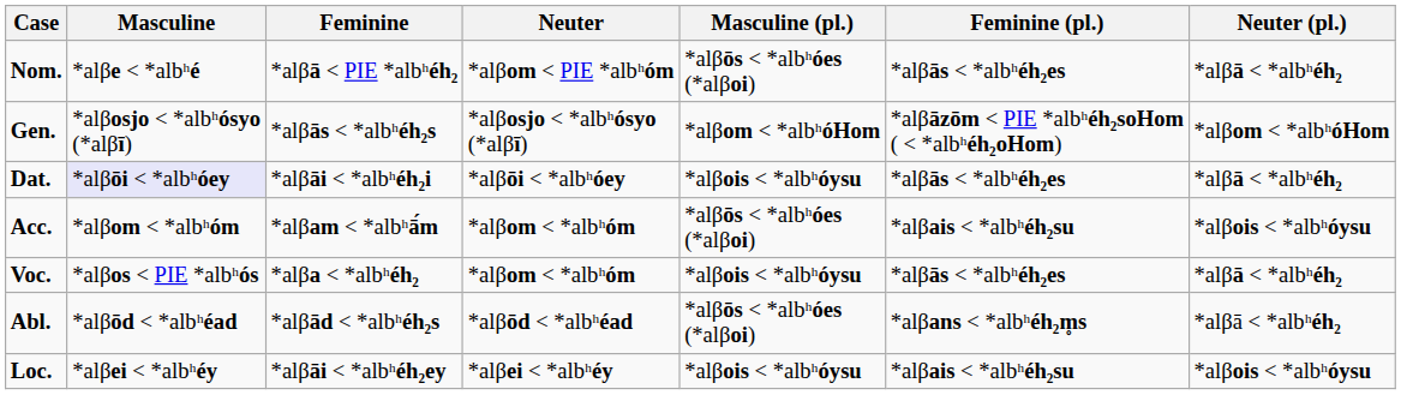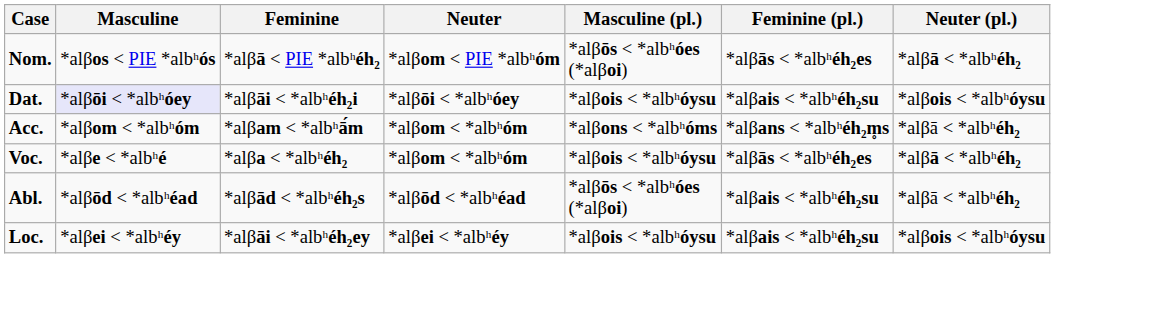 <table class="wikitable">
 <tr>
 <th>Case</th>
 <th>Masculine</th>
 <th>Feminine</th>
 <th>Neuter</th>
 <th>Masculine (pl.)</th>
 <th>Feminine (pl.)</th>
 <th>Neuter (pl.)</th>
 </tr>
 <tr>
 <td><strong>Nom.</strong></td>
-<td>*alβ<strong>e</strong> < *albʰ<strong>é</strong></td>
+<td>*alβ<strong>os</strong> < <a href='#'>PIE</a> *albʰ<strong>ós</strong></td>
 <td>*alβ<strong>ā</strong> < <a href='#'>PIE</a> *albʰ<strong>éh₂</strong></td>
 <td>*alβ<strong>om</strong> < <a href='#'>PIE</a> *albʰ<strong>óm</strong></td>
 <td>*alβ<strong>ōs</strong> < *albʰ<strong>óes</strong><br>(*alβ<strong>oi</strong>)</td>
 <td>*alβ<strong>ās</strong> < *albʰ<strong>éh₂es</strong></td>
 <td>*alβ<strong>ā</strong> < *albʰ<strong>éh₂</strong></td>
 </tr>
 <tr>
-<td><strong>Gen.</strong></td>
-<td>*alβ<strong>osjo</strong> < *albʰ<strong>ósyo</strong><br>(*alβ<strong>ī</strong>)</td>
-<td>*alβ<strong>ās</strong> < *albʰ<strong>éh₂s</strong></td>
-<td>*alβ<strong>osjo</strong> < *albʰ<strong>ósyo</strong><br>(*alβ<strong>ī</strong>)</td>
-<td>*alβ<strong>om</strong> < *albʰ<strong>óHom</strong></td>
-<td>*alβ<strong>āzōm</strong> < <a href='#'>PIE</a> *albʰ<strong>éh₂soHom</strong><br>( < *albʰ<strong>éh₂oHom</strong>)</td>
-<td>*alβ<strong>om</strong> < *albʰ<strong>óHom</strong></td>
-</tr>
-<tr>
 <td><strong>Dat.</strong></td>
 <td style="background: lavender;">*alβ<strong>ōi</strong> < *albʰ<strong>óey</strong></td>
 <td>*alβ<strong>āi</strong> < *albʰ<strong>éh₂i</strong></td>
 <td>*alβ<strong>ōi</strong> < *albʰ<strong>óey</strong></td>
 <td>*alβ<strong>ois</strong> < *albʰ<strong>óysu</strong></td>
-<td>*alβ<strong>ās</strong> < *albʰ<strong>éh₂es</strong></td>
-<td>*alβ<strong>ā</strong> < *albʰ<strong>éh₂</strong></td>
+<td>*alβ<strong>ais</strong> < *albʰ<strong>éh₂su</strong></td>
+<td>*alβ<strong>ois</strong> < *albʰ<strong>óysu</strong></td>
 </tr>
 <tr>
 <td><strong>Acc.</strong></td>
 <td>*alβ<strong>om</strong> < *albʰ<strong>óm</strong></td>
 <td>*alβ<strong>am</strong> < *albʰ<strong>ā́m</strong></td>
 <td>*alβ<strong>om</strong> < *albʰ<strong>óm</strong></td>
-<td>*alβ<strong>ōs</strong> < *albʰ<strong>óes</strong><br>(*alβ<strong>oi</strong>)</td>
-<td>*alβ<strong>ais</strong> < *albʰ<strong>éh₂su</strong></td>
-<td>*alβ<strong>ois</strong> < *albʰ<strong>óysu</strong></td>
+<td>*alβ<strong>ons</strong> < *albʰ<strong>óms</strong></td>
+<td>*alβ<strong>ans</strong> < *albʰ<strong>éh₂m̥s</strong></td>
+<td>*alβā < *albʰ<strong>éh₂</strong></td>
 </tr>
 <tr>
 <td><strong>Voc.</strong></td>
-<td>*alβ<strong>os</strong> < <a href='#'>PIE</a> *albʰ<strong>ós</strong></td>
+<td>*alβ<strong>e</strong> < *albʰ<strong>é</strong></td>
 <td>*alβ<strong>a</strong> < *albʰ<strong>éh₂</strong></td>
 <td>*alβ<strong>om</strong> < *albʰ<strong>óm</strong></td>
 <td>*alβ<strong>ois</strong> < *albʰ<strong>óysu</strong></td>
 <td>*alβ<strong>ās</strong> < *albʰ<strong>éh₂es</strong></td>
 <td>*alβ<strong>ā</strong> < *albʰ<strong>éh₂</strong></td>
 </tr>
 <tr>
 <td><strong>Abl.</strong></td>
 <td>*alβ<strong>ōd</strong> < *albʰ<strong>éad</strong></td>
 <td>*alβ<strong>ād</strong> < *albʰ<strong>éh₂s</strong></td>
 <td>*alβ<strong>ōd</strong> < *albʰ<strong>éad</strong></td>
 <td>*alβ<strong>ōs</strong> < *albʰ<strong>óes</strong><br>(*alβ<strong>oi</strong>)</td>
-<td>*alβ<strong>ans</strong> < *albʰ<strong>éh₂m̥s</strong></td>
+<td>*alβ<strong>ais</strong> < *albʰ<strong>éh₂su</strong></td>
 <td>*alβā < *albʰ<strong>éh₂</strong></td>
 </tr>
 <tr>
 <td><strong>Loc.</strong></td>
 <td>*alβ<strong>ei</strong> < *albʰ<strong>éy</strong></td>
 <td>*alβ<strong>āi</strong> < *albʰ<strong>éh₂ey</strong></td>
 <td>*alβ<strong>ei</strong> < *albʰ<strong>éy</strong></td>
 <td>*alβ<strong>ois</strong> < *albʰ<strong>óysu</strong></td>
 <td>*alβ<strong>ais</strong> < *albʰ<strong>éh₂su</strong></td>
 <td>*alβ<strong>ois</strong> < *albʰ<strong>óysu</strong></td>
 </tr>
 </table>
